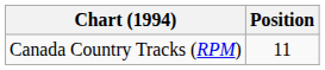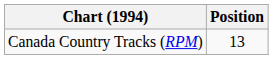 <table class="wikitable sortable">
 <tr>
 <th scope="col">Chart (1994)</th>
 <th scope="col">Position</th>
 </tr>
 <tr>
 <td>Canada Country Tracks (<em><a href='#'>RPM</a></em>)</td>
-<td align="center">11</td>
+<td align="center">13</td>
 </tr>
 </table>
